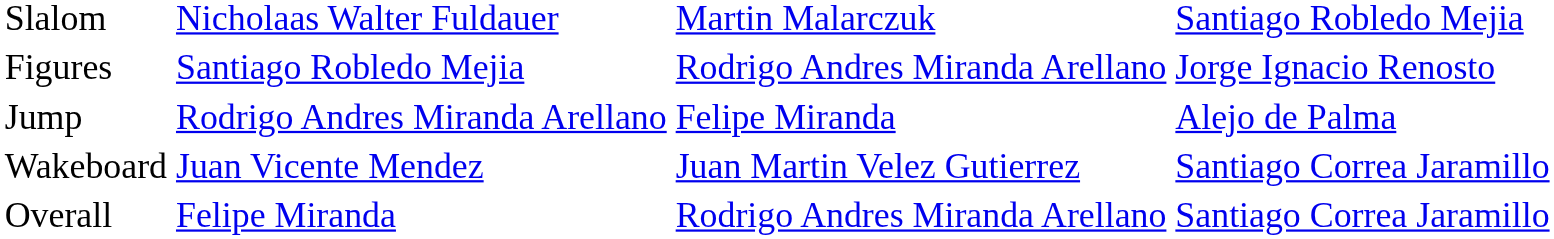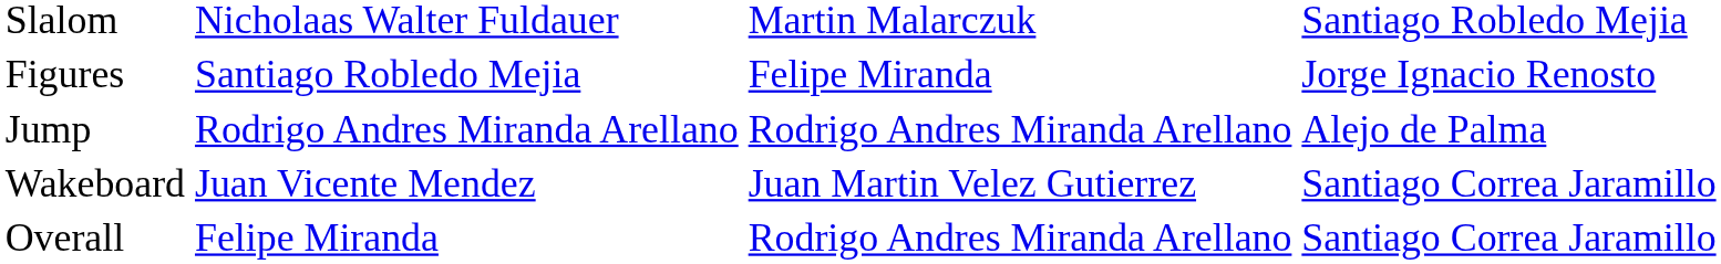 <table>
 <tr>
 <td>Slalom <br></td>
 <td><a href='#'>Nicholaas Walter Fuldauer</a><br><em></em></td>
 <td><a href='#'>Martin Malarczuk</a><br><em></em></td>
 <td><a href='#'>Santiago Robledo Mejia</a><br><em></em></td>
 </tr>
 <tr>
 <td>Figures <br></td>
 <td><a href='#'>Santiago Robledo Mejia</a><br><em></em></td>
-<td><a href='#'>Rodrigo Andres Miranda Arellano</a><br><em></em></td>
+<td><a href='#'>Felipe Miranda</a><br><em></em></td>
 <td><a href='#'>Jorge Ignacio Renosto</a><br><em></em></td>
 </tr>
 <tr>
 <td>Jump <br></td>
 <td><a href='#'>Rodrigo Andres Miranda Arellano</a><br><em></em></td>
-<td><a href='#'>Felipe Miranda</a><br><em></em></td>
+<td><a href='#'>Rodrigo Andres Miranda Arellano</a><br><em></em></td>
 <td><a href='#'>Alejo de Palma</a><br><em></em></td>
 </tr>
 <tr>
 <td>Wakeboard <br></td>
 <td><a href='#'>Juan Vicente Mendez</a><br><em></em></td>
 <td><a href='#'>Juan Martin Velez Gutierrez</a><br><em></em></td>
 <td><a href='#'>Santiago Correa Jaramillo</a><br><em></em></td>
 </tr>
 <tr>
 <td>Overall <br></td>
 <td><a href='#'>Felipe Miranda</a><br><em></em></td>
 <td><a href='#'>Rodrigo Andres Miranda Arellano</a><br><em></em></td>
 <td><a href='#'>Santiago Correa Jaramillo</a><br><em></em></td>
 </tr>
 </table>
